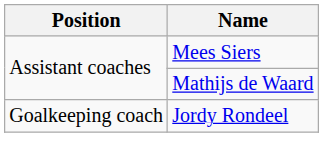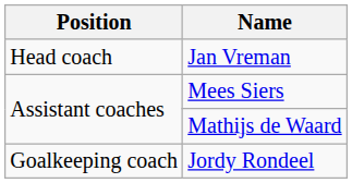 <table class="wikitable">
 <tr>
 <th>Position</th>
 <th>Name</th>
+</tr>
+<tr>
+<td>Head coach</td>
+<td> <a href='#'>Jan Vreman</a></td>
 </tr>
 <tr>
 <td rowspan="2">Assistant coaches</td>
 <td> <a href='#'>Mees Siers</a></td>
 </tr>
 <tr>
 <td> <a href='#'>Mathijs de Waard</a></td>
 </tr>
 <tr>
 <td>Goalkeeping coach</td>
 <td> <a href='#'>Jordy Rondeel</a></td>
 </tr>
 </table>
